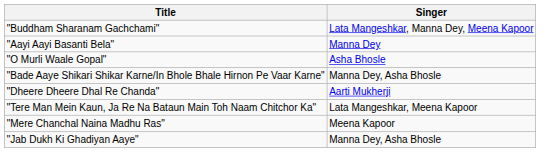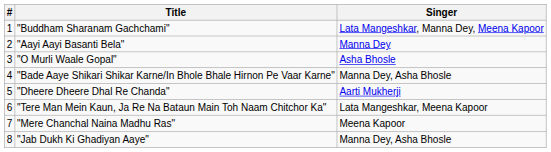 <table class="wikitable" style="font-size:95%;">
 <tr>
+<th>#</th>
 <th>Title</th>
 <th>Singer</th>
 </tr>
 <tr>
+<td>1</td>
 <td>"Buddham Sharanam Gachchami"</td>
 <td><a href='#'>Lata Mangeshkar</a>, Manna Dey, <a href='#'>Meena Kapoor</a></td>
 </tr>
 <tr>
+<td>2</td>
 <td>"Aayi Aayi Basanti Bela"</td>
 <td><a href='#'>Manna Dey</a></td>
 </tr>
 <tr>
+<td>3</td>
 <td>"O Murli Waale Gopal"</td>
 <td><a href='#'>Asha Bhosle</a></td>
 </tr>
 <tr>
+<td>4</td>
 <td>"Bade Aaye Shikari Shikar Karne/In Bhole Bhale Hirnon Pe Vaar Karne"</td>
 <td>Manna Dey, Asha Bhosle</td>
 </tr>
 <tr>
+<td>5</td>
 <td>"Dheere Dheere Dhal Re Chanda"</td>
 <td><a href='#'>Aarti Mukherji</a></td>
 </tr>
 <tr>
+<td>6</td>
 <td>"Tere Man Mein Kaun, Ja Re Na Bataun Main Toh Naam Chitchor Ka"</td>
 <td>Lata Mangeshkar, Meena Kapoor</td>
 </tr>
 <tr>
+<td>7</td>
 <td>"Mere Chanchal Naina Madhu Ras"</td>
 <td>Meena Kapoor</td>
 </tr>
 <tr>
+<td>8</td>
 <td>"Jab Dukh Ki Ghadiyan Aaye"</td>
 <td>Manna Dey, Asha Bhosle</td>
 </tr>
 </table>
